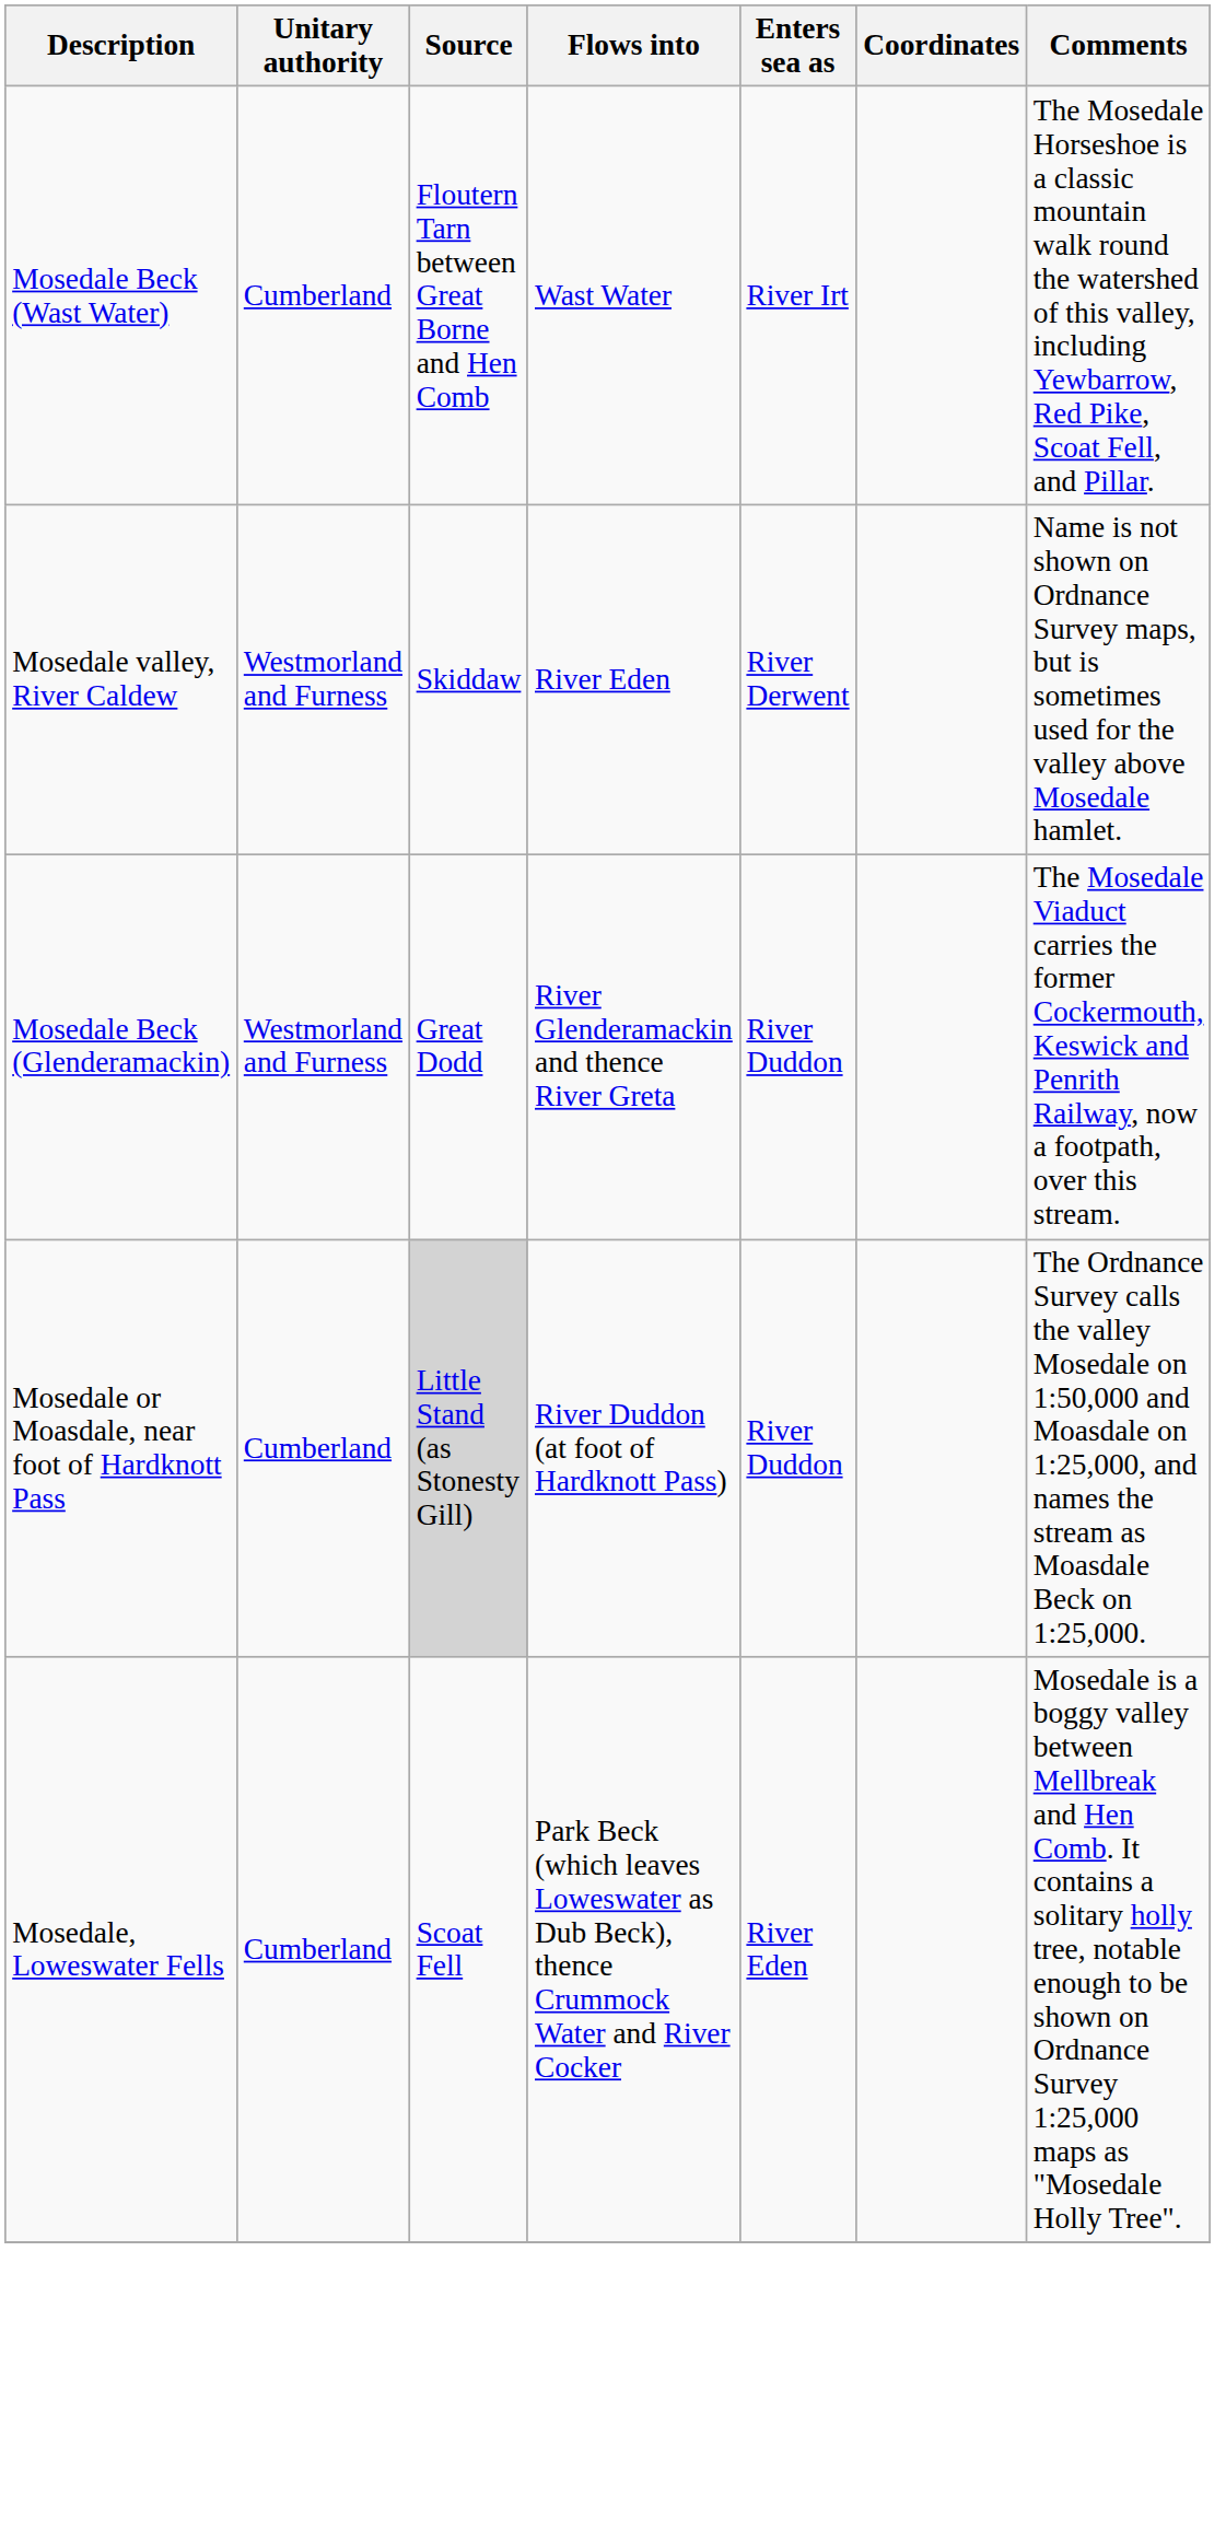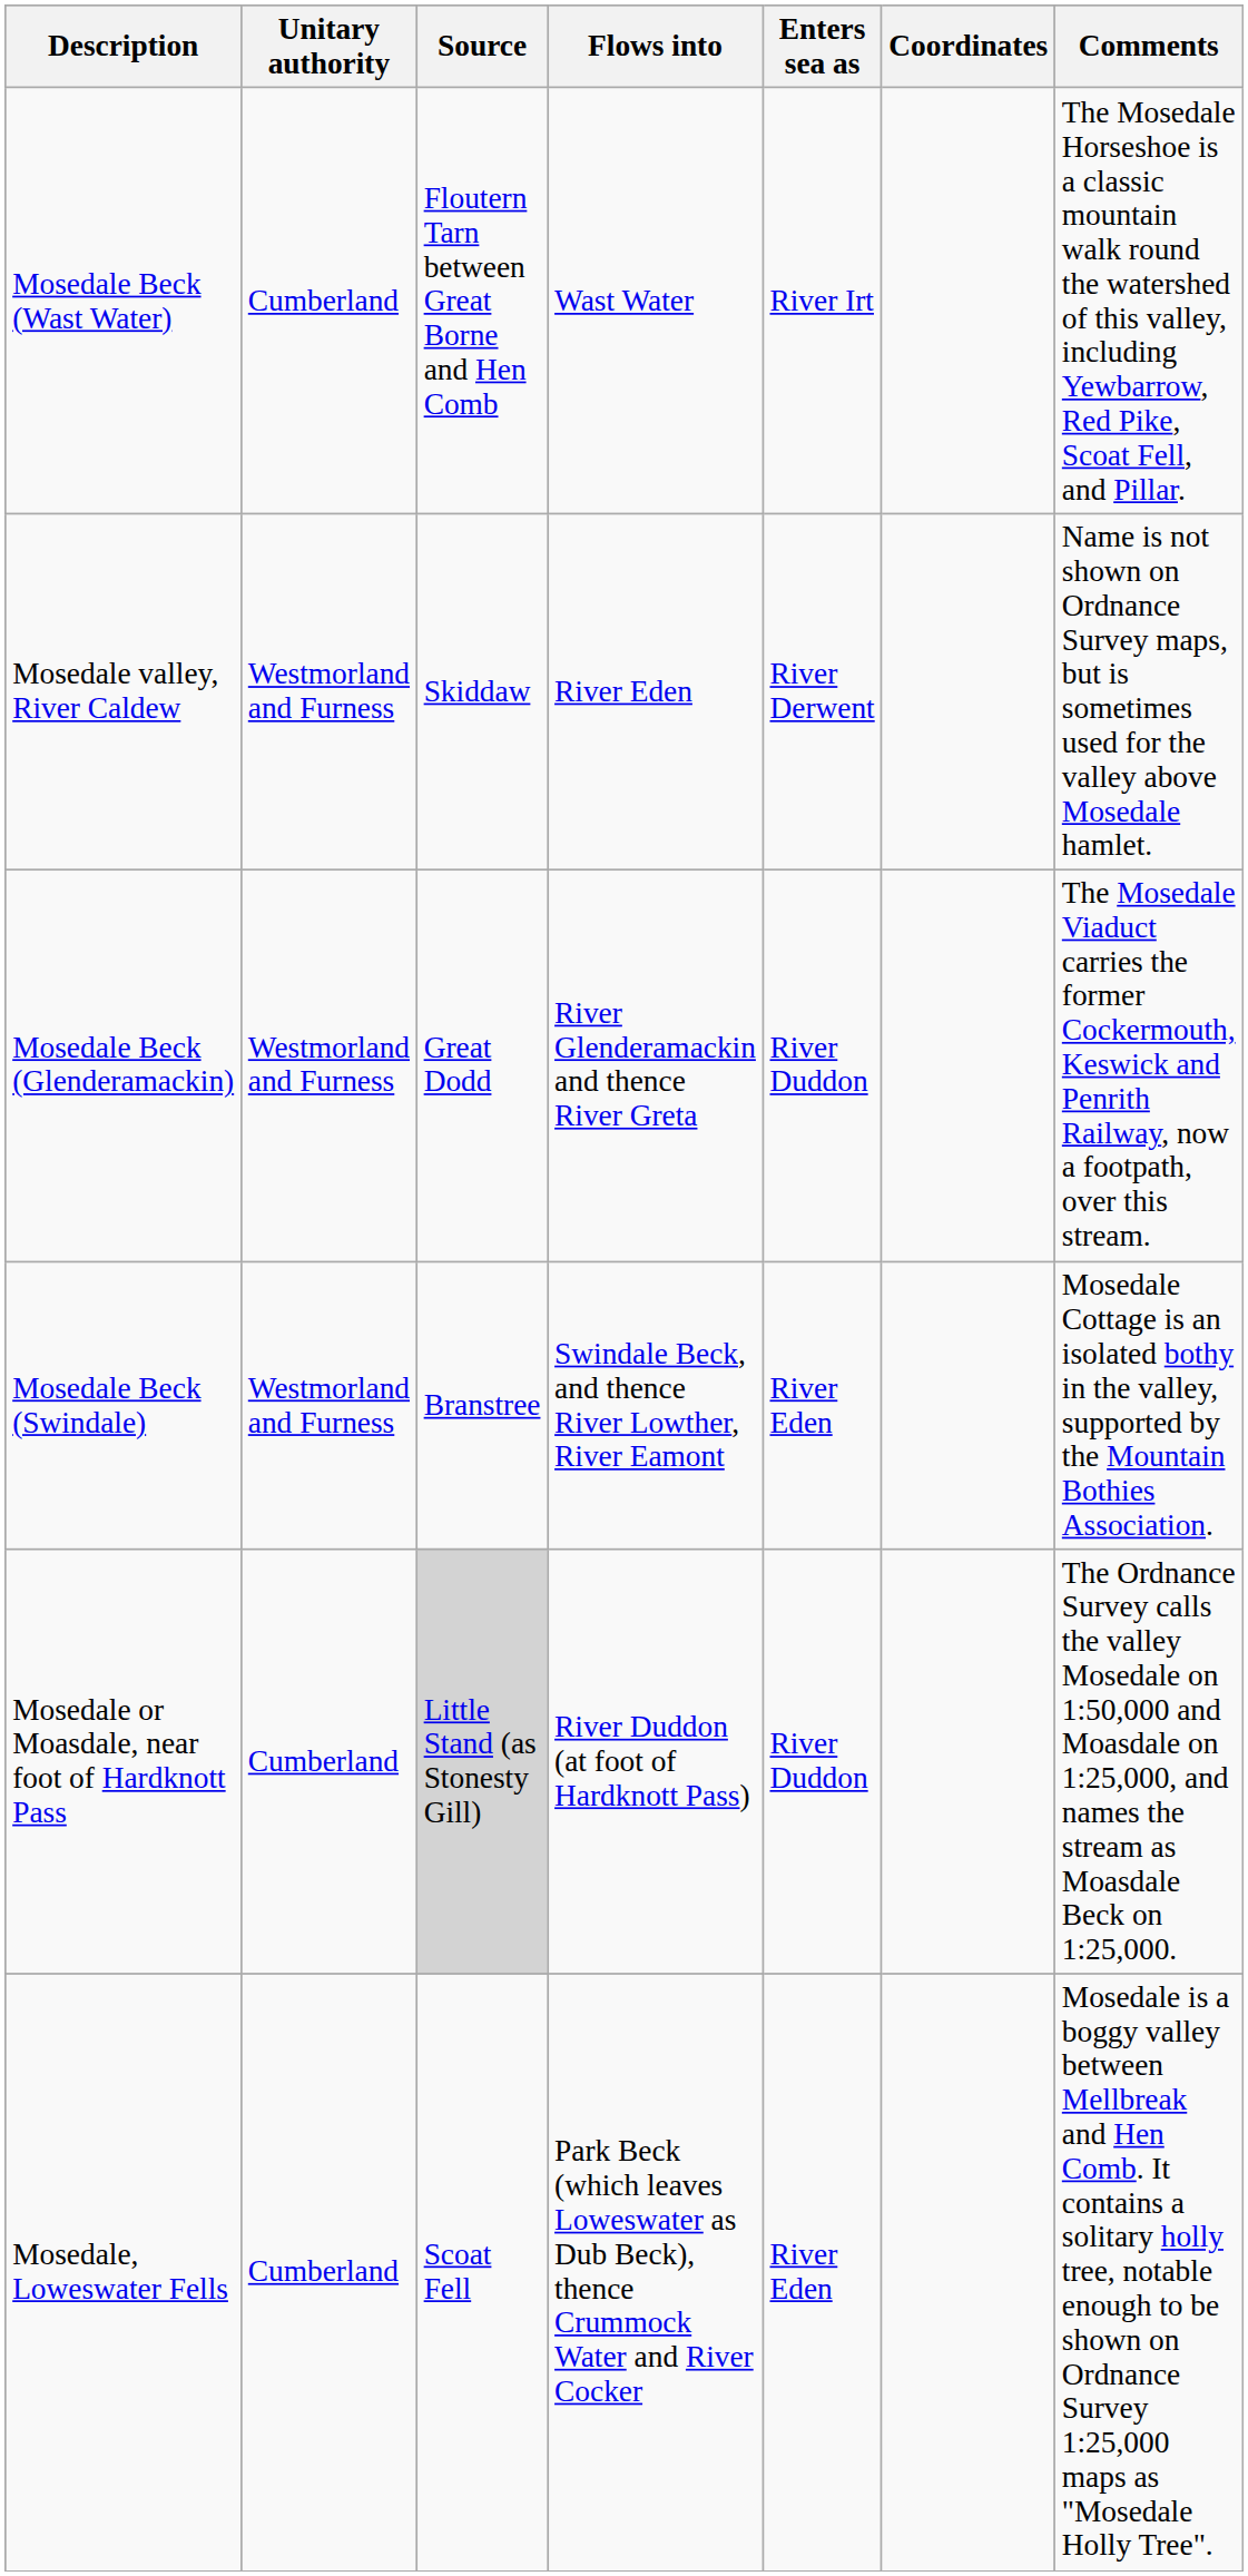 <table class="wikitable sortable">
 <tr>
 <th>Description</th>
 <th>Unitary authority</th>
 <th>Source</th>
 <th>Flows into</th>
 <th>Enters sea as</th>
 <th>Coordinates</th>
 <th class="unsortable">Comments</th>
 </tr>
 <tr>
 <td><a href='#'>Mosedale Beck (Wast Water)</a></td>
 <td><a href='#'>Cumberland</a></td>
 <td><a href='#'>Floutern Tarn</a> between <a href='#'>Great Borne</a> and <a href='#'>Hen Comb</a></td>
 <td><a href='#'>Wast Water</a></td>
 <td><a href='#'>River Irt</a></td>
 <td></td>
 <td>The Mosedale Horseshoe is a classic mountain walk round the watershed of this valley, including  <a href='#'>Yewbarrow</a>, <a href='#'>Red Pike</a>, <a href='#'>Scoat Fell</a>, and <a href='#'>Pillar</a>.</td>
 </tr>
 <tr>
 <td>Mosedale valley, <a href='#'>River Caldew</a></td>
 <td><a href='#'>Westmorland and Furness</a></td>
 <td><a href='#'>Skiddaw</a></td>
 <td><a href='#'>River Eden</a></td>
 <td><a href='#'>River Derwent</a></td>
 <td></td>
 <td>Name is not shown on Ordnance Survey maps, but is sometimes used for the valley above <a href='#'>Mosedale</a> hamlet.</td>
 </tr>
 <tr>
 <td><a href='#'>Mosedale Beck (Glenderamackin)</a></td>
 <td><a href='#'>Westmorland and Furness</a></td>
 <td><a href='#'>Great Dodd</a></td>
 <td><a href='#'>River Glenderamackin</a> and thence <a href='#'>River Greta</a></td>
 <td><a href='#'>River Duddon</a></td>
 <td></td>
 <td>The <a href='#'>Mosedale Viaduct</a> carries the former <a href='#'>Cockermouth, Keswick and Penrith Railway</a>, now a footpath, over this stream.</td>
 </tr>
 <tr>
+<td><a href='#'>Mosedale Beck (Swindale)</a></td>
+<td><a href='#'>Westmorland and Furness</a></td>
+<td><a href='#'>Branstree</a></td>
+<td><a href='#'>Swindale Beck</a>, and thence <a href='#'>River Lowther</a>, <a href='#'>River Eamont</a></td>
+<td><a href='#'>River Eden</a></td>
+<td></td>
+<td>Mosedale Cottage is an isolated <a href='#'>bothy</a> in the valley, supported by the <a href='#'>Mountain Bothies Association</a>.</td>
+</tr>
+<tr>
 <td>Mosedale or Moasdale, near foot of <a href='#'>Hardknott Pass</a></td>
 <td><a href='#'>Cumberland</a></td>
 <td style="background: lightgrey;"><a href='#'>Little Stand</a> (as Stonesty Gill)</td>
 <td><a href='#'>River Duddon</a> (at foot of <a href='#'>Hardknott Pass</a>)</td>
 <td><a href='#'>River Duddon</a></td>
 <td></td>
 <td>The Ordnance Survey calls the valley Mosedale on 1:50,000 and Moasdale on 1:25,000, and names the stream as Moasdale Beck on 1:25,000.</td>
 </tr>
 <tr>
 <td>Mosedale, <a href='#'>Loweswater Fells</a></td>
 <td><a href='#'>Cumberland</a></td>
 <td><a href='#'>Scoat Fell</a></td>
 <td>Park Beck (which leaves <a href='#'>Loweswater</a> as Dub Beck), thence <a href='#'>Crummock Water</a> and <a href='#'>River Cocker</a></td>
 <td><a href='#'>River Eden</a></td>
 <td></td>
 <td>Mosedale is a boggy valley between <a href='#'>Mellbreak</a> and <a href='#'>Hen Comb</a>. It contains a solitary <a href='#'>holly</a> tree, notable enough to be shown on Ordnance Survey 1:25,000 maps as "Mosedale Holly Tree".</td>
 </tr>
 <tr>
 </tr>
 </table>
